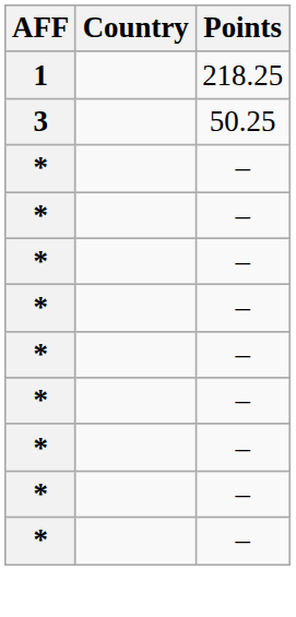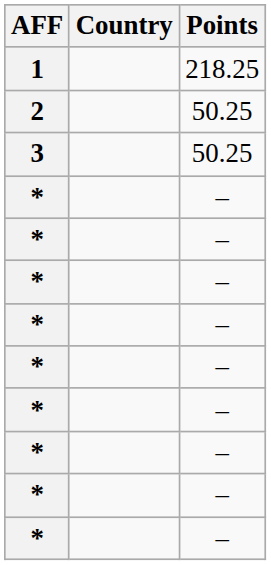 <table class="wikitable" style="text-align: center;">
 <tr>
 <th>AFF</th>
 <th>Country</th>
 <th>Points</th>
 </tr>
 <tr>
 <th>1</th>
 <td align=left></td>
 <td>218.25</td>
+</tr>
+<tr>
+<th>2</th>
+<td align=left></td>
+<td>50.25</td>
 </tr>
 <tr>
 <th>3</th>
 <td align="left"></td>
 <td>50.25</td>
 </tr>
 <tr>
 <th>*</th>
 <td align=left></td>
 <td>–</td>
 </tr>
 <tr>
 <th>*</th>
 <td align=left></td>
 <td>–</td>
 </tr>
 <tr>
 <th>*</th>
 <td align=left></td>
 <td>–</td>
 </tr>
 <tr>
 <th>*</th>
 <td align=left></td>
 <td>–</td>
 </tr>
 <tr>
 <th>*</th>
 <td align=left></td>
 <td>–</td>
 </tr>
 <tr>
 <th>*</th>
 <td align=left></td>
 <td>–</td>
 </tr>
 <tr>
 <th>*</th>
 <td align=left></td>
 <td>–</td>
 </tr>
 <tr>
 <th>*</th>
 <td align=left></td>
 <td>–</td>
 </tr>
 <tr>
 <th>*</th>
 <td align=left></td>
 <td>–</td>
 </tr>
 </table>
